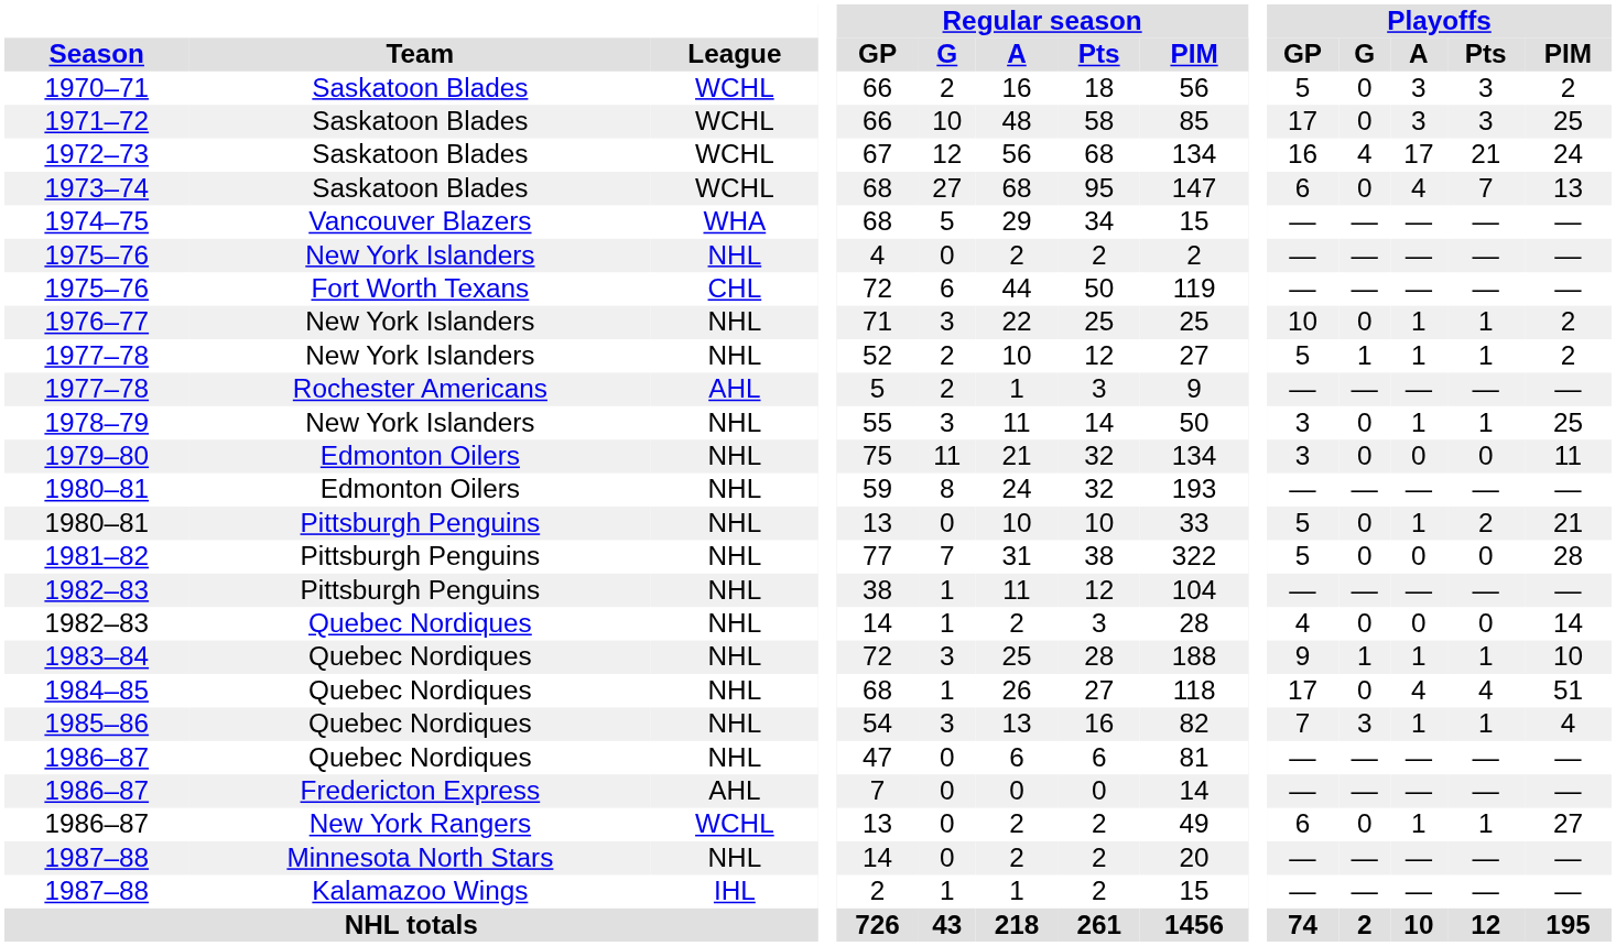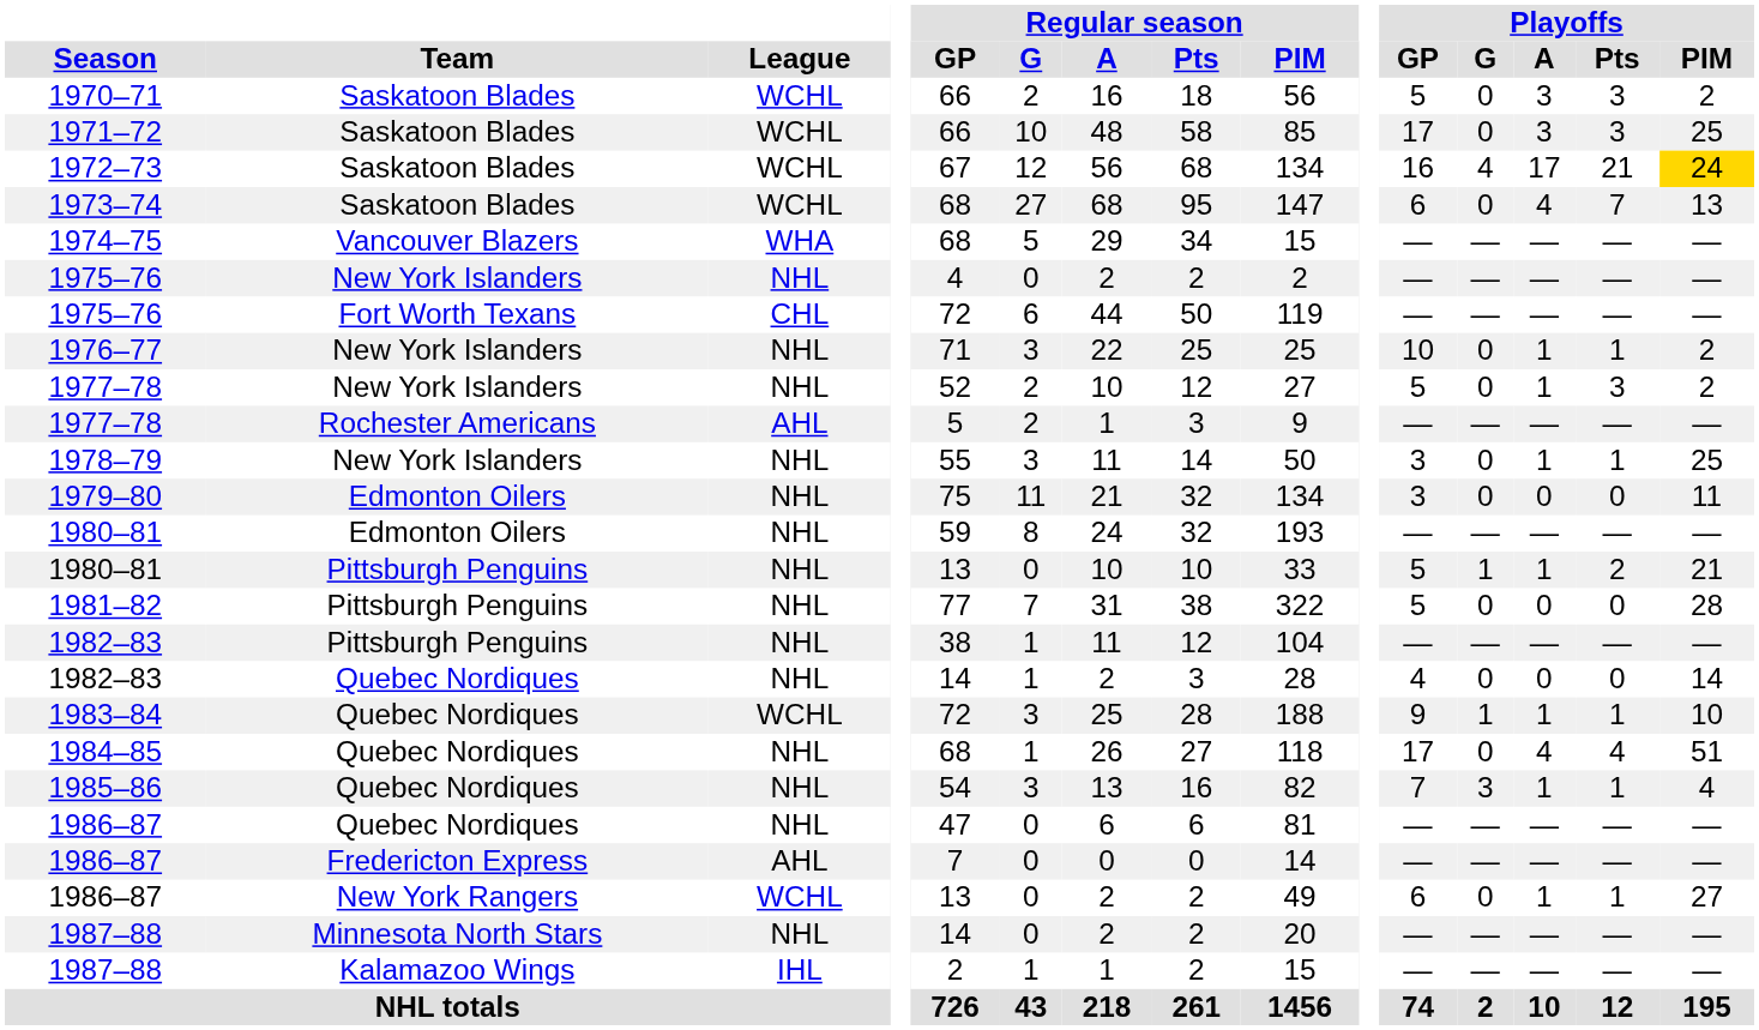 <table border="0" cellpadding="1" cellspacing="0" style="text-align:center; width:60em">
 <tr bgcolor="#e0e0e0">
 <th colspan="3" bgcolor="#ffffff"> </th>
 <th rowspan="99" bgcolor="#ffffff"> </th>
 <th colspan="5"><a href='#'>Regular season</a></th>
 <th rowspan="99" bgcolor="#ffffff"> </th>
 <th colspan="5"><a href='#'>Playoffs</a></th>
 </tr>
 <tr bgcolor="#e0e0e0">
 <th><a href='#'>Season</a></th>
 <th>Team</th>
 <th>League</th>
 <th>GP</th>
 <th><a href='#'>G</a></th>
 <th><a href='#'>A</a></th>
 <th><a href='#'>Pts</a></th>
 <th><a href='#'>PIM</a></th>
 <th>GP</th>
 <th>G</th>
 <th>A</th>
 <th>Pts</th>
 <th>PIM</th>
 </tr>
 <tr>
 <td><a href='#'>1970–71</a></td>
 <td><a href='#'>Saskatoon Blades</a></td>
 <td><a href='#'>WCHL</a></td>
 <td>66</td>
 <td>2</td>
 <td>16</td>
 <td>18</td>
 <td>56</td>
 <td>5</td>
 <td>0</td>
 <td>3</td>
 <td>3</td>
 <td>2</td>
 </tr>
 <tr bgcolor="#f0f0f0">
 <td><a href='#'>1971–72</a></td>
 <td>Saskatoon Blades</td>
 <td>WCHL</td>
 <td>66</td>
 <td>10</td>
 <td>48</td>
 <td>58</td>
 <td>85</td>
 <td>17</td>
 <td>0</td>
 <td>3</td>
 <td>3</td>
 <td>25</td>
 </tr>
 <tr>
 <td><a href='#'>1972–73</a></td>
 <td>Saskatoon Blades</td>
 <td>WCHL</td>
 <td>67</td>
 <td>12</td>
 <td>56</td>
 <td>68</td>
 <td>134</td>
 <td>16</td>
 <td>4</td>
 <td>17</td>
 <td>21</td>
-<td>24</td>
+<td style="background: gold;">24</td>
 </tr>
 <tr bgcolor="#f0f0f0">
 <td><a href='#'>1973–74</a></td>
 <td>Saskatoon Blades</td>
 <td>WCHL</td>
 <td>68</td>
 <td>27</td>
 <td>68</td>
 <td>95</td>
 <td>147</td>
 <td>6</td>
 <td>0</td>
 <td>4</td>
 <td>7</td>
 <td>13</td>
 </tr>
 <tr>
 <td><a href='#'>1974–75</a></td>
 <td><a href='#'>Vancouver Blazers</a></td>
 <td><a href='#'>WHA</a></td>
 <td>68</td>
 <td>5</td>
 <td>29</td>
 <td>34</td>
 <td>15</td>
 <td>—</td>
 <td>—</td>
 <td>—</td>
 <td>—</td>
 <td>—</td>
 </tr>
 <tr bgcolor="#f0f0f0">
 <td><a href='#'>1975–76</a></td>
 <td><a href='#'>New York Islanders</a></td>
 <td><a href='#'>NHL</a></td>
 <td>4</td>
 <td>0</td>
 <td>2</td>
 <td>2</td>
 <td>2</td>
 <td>—</td>
 <td>—</td>
 <td>—</td>
 <td>—</td>
 <td>—</td>
 </tr>
 <tr>
 <td><a href='#'>1975–76</a></td>
 <td><a href='#'>Fort Worth Texans</a></td>
 <td><a href='#'>CHL</a></td>
 <td>72</td>
 <td>6</td>
 <td>44</td>
 <td>50</td>
 <td>119</td>
 <td>—</td>
 <td>—</td>
 <td>—</td>
 <td>—</td>
 <td>—</td>
 </tr>
 <tr bgcolor="#f0f0f0">
 <td><a href='#'>1976–77</a></td>
 <td>New York Islanders</td>
 <td>NHL</td>
 <td>71</td>
 <td>3</td>
 <td>22</td>
 <td>25</td>
 <td>25</td>
 <td>10</td>
 <td>0</td>
 <td>1</td>
 <td>1</td>
 <td>2</td>
 </tr>
 <tr>
 <td><a href='#'>1977–78</a></td>
 <td>New York Islanders</td>
 <td>NHL</td>
 <td>52</td>
 <td>2</td>
 <td>10</td>
 <td>12</td>
 <td>27</td>
 <td>5</td>
+<td>0</td>
 <td>1</td>
-<td>1</td>
-<td>1</td>
+<td>3</td>
 <td>2</td>
 </tr>
 <tr bgcolor="#f0f0f0">
 <td><a href='#'>1977–78</a></td>
 <td><a href='#'>Rochester Americans</a></td>
 <td><a href='#'>AHL</a></td>
 <td>5</td>
 <td>2</td>
 <td>1</td>
 <td>3</td>
 <td>9</td>
 <td>—</td>
 <td>—</td>
 <td>—</td>
 <td>—</td>
 <td>—</td>
 </tr>
 <tr>
 <td><a href='#'>1978–79</a></td>
 <td>New York Islanders</td>
 <td>NHL</td>
 <td>55</td>
 <td>3</td>
 <td>11</td>
 <td>14</td>
 <td>50</td>
 <td>3</td>
 <td>0</td>
 <td>1</td>
 <td>1</td>
 <td>25</td>
 </tr>
 <tr bgcolor="#f0f0f0">
 <td><a href='#'>1979–80</a></td>
 <td><a href='#'>Edmonton Oilers</a></td>
 <td>NHL</td>
 <td>75</td>
 <td>11</td>
 <td>21</td>
 <td>32</td>
 <td>134</td>
 <td>3</td>
 <td>0</td>
 <td>0</td>
 <td>0</td>
 <td>11</td>
 </tr>
 <tr>
 <td><a href='#'>1980–81</a></td>
 <td>Edmonton Oilers</td>
 <td>NHL</td>
 <td>59</td>
 <td>8</td>
 <td>24</td>
 <td>32</td>
 <td>193</td>
 <td>—</td>
 <td>—</td>
 <td>—</td>
 <td>—</td>
 <td>—</td>
 </tr>
 <tr bgcolor="#f0f0f0">
 <td>1980–81</td>
 <td><a href='#'>Pittsburgh Penguins</a></td>
 <td>NHL</td>
 <td>13</td>
 <td>0</td>
 <td>10</td>
 <td>10</td>
 <td>33</td>
 <td>5</td>
-<td>0</td>
+<td>1</td>
 <td>1</td>
 <td>2</td>
 <td>21</td>
 </tr>
 <tr>
 <td><a href='#'>1981–82</a></td>
 <td>Pittsburgh Penguins</td>
 <td>NHL</td>
 <td>77</td>
 <td>7</td>
 <td>31</td>
 <td>38</td>
 <td>322</td>
 <td>5</td>
 <td>0</td>
 <td>0</td>
 <td>0</td>
 <td>28</td>
 </tr>
 <tr bgcolor="#f0f0f0">
 <td><a href='#'>1982–83</a></td>
 <td>Pittsburgh Penguins</td>
 <td>NHL</td>
 <td>38</td>
 <td>1</td>
 <td>11</td>
 <td>12</td>
 <td>104</td>
 <td>—</td>
 <td>—</td>
 <td>—</td>
 <td>—</td>
 <td>—</td>
 </tr>
 <tr>
 <td>1982–83</td>
 <td><a href='#'>Quebec Nordiques</a></td>
 <td>NHL</td>
 <td>14</td>
 <td>1</td>
 <td>2</td>
 <td>3</td>
 <td>28</td>
 <td>4</td>
 <td>0</td>
 <td>0</td>
 <td>0</td>
 <td>14</td>
 </tr>
 <tr bgcolor="#f0f0f0">
 <td><a href='#'>1983–84</a></td>
 <td>Quebec Nordiques</td>
-<td>NHL</td>
+<td>WCHL</td>
 <td>72</td>
 <td>3</td>
 <td>25</td>
 <td>28</td>
 <td>188</td>
 <td>9</td>
 <td>1</td>
 <td>1</td>
 <td>1</td>
 <td>10</td>
 </tr>
 <tr>
 <td><a href='#'>1984–85</a></td>
 <td>Quebec Nordiques</td>
 <td>NHL</td>
 <td>68</td>
 <td>1</td>
 <td>26</td>
 <td>27</td>
 <td>118</td>
 <td>17</td>
 <td>0</td>
 <td>4</td>
 <td>4</td>
 <td>51</td>
 </tr>
 <tr bgcolor="#f0f0f0">
 <td><a href='#'>1985–86</a></td>
 <td>Quebec Nordiques</td>
 <td>NHL</td>
 <td>54</td>
 <td>3</td>
 <td>13</td>
 <td>16</td>
 <td>82</td>
 <td>7</td>
 <td>3</td>
 <td>1</td>
 <td>1</td>
 <td>4</td>
 </tr>
 <tr>
 <td><a href='#'>1986–87</a></td>
 <td>Quebec Nordiques</td>
 <td>NHL</td>
 <td>47</td>
 <td>0</td>
 <td>6</td>
 <td>6</td>
 <td>81</td>
 <td>—</td>
 <td>—</td>
 <td>—</td>
 <td>—</td>
 <td>—</td>
 </tr>
 <tr bgcolor="#f0f0f0">
 <td><a href='#'>1986–87</a></td>
 <td><a href='#'>Fredericton Express</a></td>
 <td>AHL</td>
 <td>7</td>
 <td>0</td>
 <td>0</td>
 <td>0</td>
 <td>14</td>
 <td>—</td>
 <td>—</td>
 <td>—</td>
 <td>—</td>
 <td>—</td>
 </tr>
 <tr>
 <td>1986–87</td>
 <td><a href='#'>New York Rangers</a></td>
 <td><a href='#'>WCHL</a></td>
 <td>13</td>
 <td>0</td>
 <td>2</td>
 <td>2</td>
 <td>49</td>
 <td>6</td>
 <td>0</td>
 <td>1</td>
 <td>1</td>
 <td>27</td>
 </tr>
 <tr bgcolor="#f0f0f0">
 <td><a href='#'>1987–88</a></td>
 <td><a href='#'>Minnesota North Stars</a></td>
 <td>NHL</td>
 <td>14</td>
 <td>0</td>
 <td>2</td>
 <td>2</td>
 <td>20</td>
 <td>—</td>
 <td>—</td>
 <td>—</td>
 <td>—</td>
 <td>—</td>
 </tr>
 <tr>
 <td><a href='#'>1987–88</a></td>
 <td><a href='#'>Kalamazoo Wings</a></td>
 <td><a href='#'>IHL</a></td>
 <td>2</td>
 <td>1</td>
 <td>1</td>
 <td>2</td>
 <td>15</td>
 <td>—</td>
 <td>—</td>
 <td>—</td>
 <td>—</td>
 <td>—</td>
 </tr>
 <tr bgcolor="#e0e0e0">
 <th colspan="3">NHL totals</th>
 <th>726</th>
 <th>43</th>
 <th>218</th>
 <th>261</th>
 <th>1456</th>
 <th>74</th>
 <th>2</th>
 <th>10</th>
 <th>12</th>
 <th>195</th>
 </tr>
 </table>
